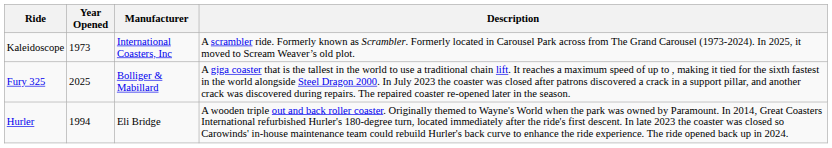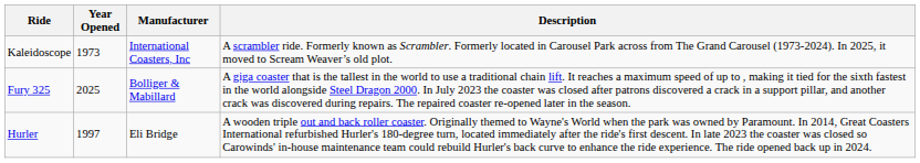 <table class="wikitable sortable">
 <tr>
 <th>Ride</th>
 <th>Year Opened</th>
 <th>Manufacturer</th>
 <th>Description</th>
 </tr>
 <tr>
 <td>Kaleidoscope</td>
 <td>1973</td>
 <td><a href='#'>International Coasters, Inc</a></td>
 <td>A <a href='#'>scrambler</a> ride. Formerly known as <em>Scrambler</em>. Formerly located in Carousel Park across from The Grand Carousel (1973-2024). In 2025, it moved to Scream Weaver’s old plot. </td>
 </tr>
 <tr>
 <td><a href='#'>Fury 325</a></td>
 <td>2025</td>
 <td><a href='#'>Bolliger & Mabillard</a></td>
 <td>A  <a href='#'>giga coaster</a> that is the tallest in the world to use a traditional chain <a href='#'>lift</a>. It reaches a maximum speed of up to , making it tied for the sixth fastest in the world alongside <a href='#'>Steel Dragon 2000</a>.  In July 2023 the coaster was closed after patrons discovered a crack in a support pillar, and another crack was discovered during repairs. The repaired coaster re-opened later in the season.</td>
 </tr>
 <tr>
 <td><a href='#'>Hurler</a></td>
-<td>1994</td>
+<td>1997</td>
 <td>Eli Bridge</td>
 <td>A wooden triple <a href='#'>out and back roller coaster</a>. Originally themed to Wayne's World when the park was owned by Paramount. In 2014, Great Coasters International refurbished Hurler's 180-degree turn, located immediately after the ride's first descent. In late 2023 the coaster was closed so Carowinds' in-house maintenance team could rebuild Hurler's back curve to enhance the ride experience. The ride opened back up in 2024.</td>
 </tr>
 </table>
